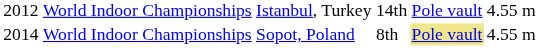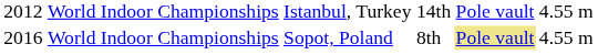 <table>
 <tr>
 <td>2012</td>
 <td><a href='#'>World Indoor Championships</a></td>
 <td><a href='#'>Istanbul</a>, Turkey</td>
 <td>14th</td>
 <td><a href='#'>Pole vault</a></td>
 <td>4.55 m</td>
 </tr>
 <tr>
-<td>2014</td>
+<td>2016</td>
 <td><a href='#'>World Indoor Championships</a></td>
 <td><a href='#'>Sopot, Poland</a></td>
 <td>8th</td>
 <td style="background: khaki;"><a href='#'>Pole vault</a></td>
 <td>4.55 m</td>
 </tr>
 </table>
